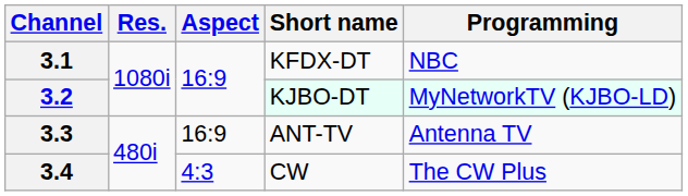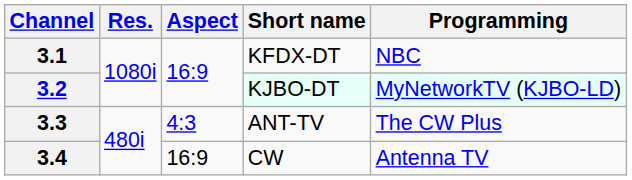 <table class="wikitable">
 <tr>
 <th scope = "col"><a href='#'>Channel</a></th>
 <th scope = "col"><a href='#'>Res.</a></th>
 <th scope = "col"><a href='#'>Aspect</a></th>
 <th scope = "col">Short name</th>
 <th scope = "col">Programming</th>
 </tr>
 <tr>
 <th scope = "row">3.1</th>
 <td rowspan="2"><a href='#'>1080i</a></td>
 <td rowspan="2"><a href='#'>16:9</a></td>
 <td>KFDX-DT</td>
 <td><a href='#'>NBC</a></td>
 </tr>
 <tr style="background-color: #E6FFF7;">
 <th scope = "row"><a href='#'>3.2</a></th>
 <td>KJBO-DT</td>
 <td><a href='#'>MyNetworkTV</a> (<a href='#'>KJBO-LD</a>)</td>
 </tr>
 <tr>
 <th scope = "row">3.3</th>
 <td rowspan="2"><a href='#'>480i</a></td>
-<td>16:9</td>
+<td><a href='#'>4:3</a></td>
 <td>ANT-TV</td>
-<td><a href='#'>Antenna TV</a></td>
+<td><a href='#'>The CW Plus</a></td>
 </tr>
 <tr>
 <th scope = "row">3.4</th>
-<td><a href='#'>4:3</a></td>
+<td>16:9</td>
 <td>CW</td>
-<td><a href='#'>The CW Plus</a></td>
+<td><a href='#'>Antenna TV</a></td>
 </tr>
 </table>
